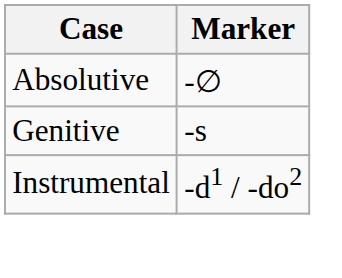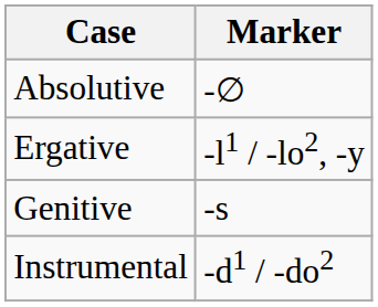 <table class="wikitable">
 <tr>
 <th>Case</th>
 <th>Marker</th>
 </tr>
 <tr>
 <td>Absolutive</td>
 <td>-∅</td>
 </tr>
 <tr>
+<td>Ergative</td>
+<td>-l<sup>1</sup> / -lo<sup>2</sup>, -y</td>
+</tr>
+<tr>
 <td>Genitive</td>
 <td>-s</td>
 </tr>
 <tr>
 <td>Instrumental</td>
 <td>-d<sup>1</sup> / -do<sup>2</sup></td>
 </tr>
 </table>
